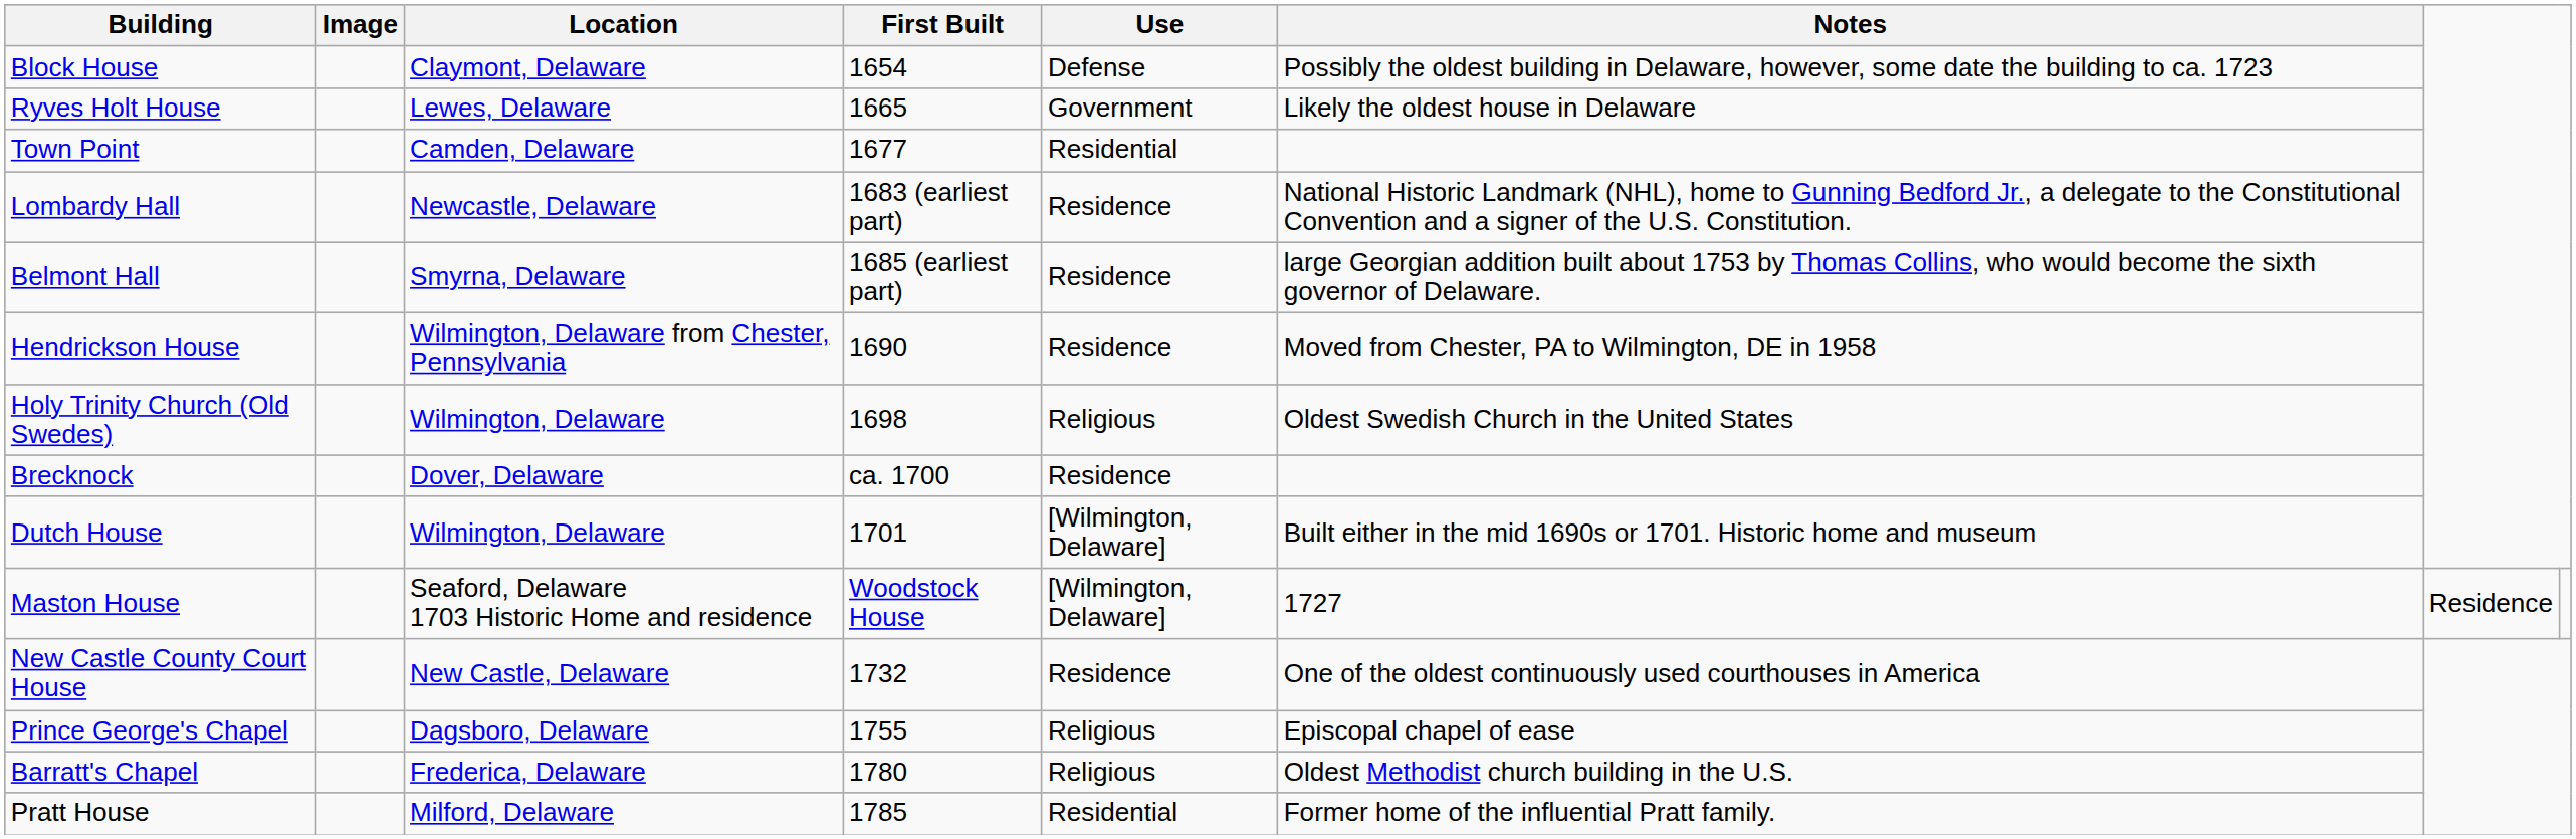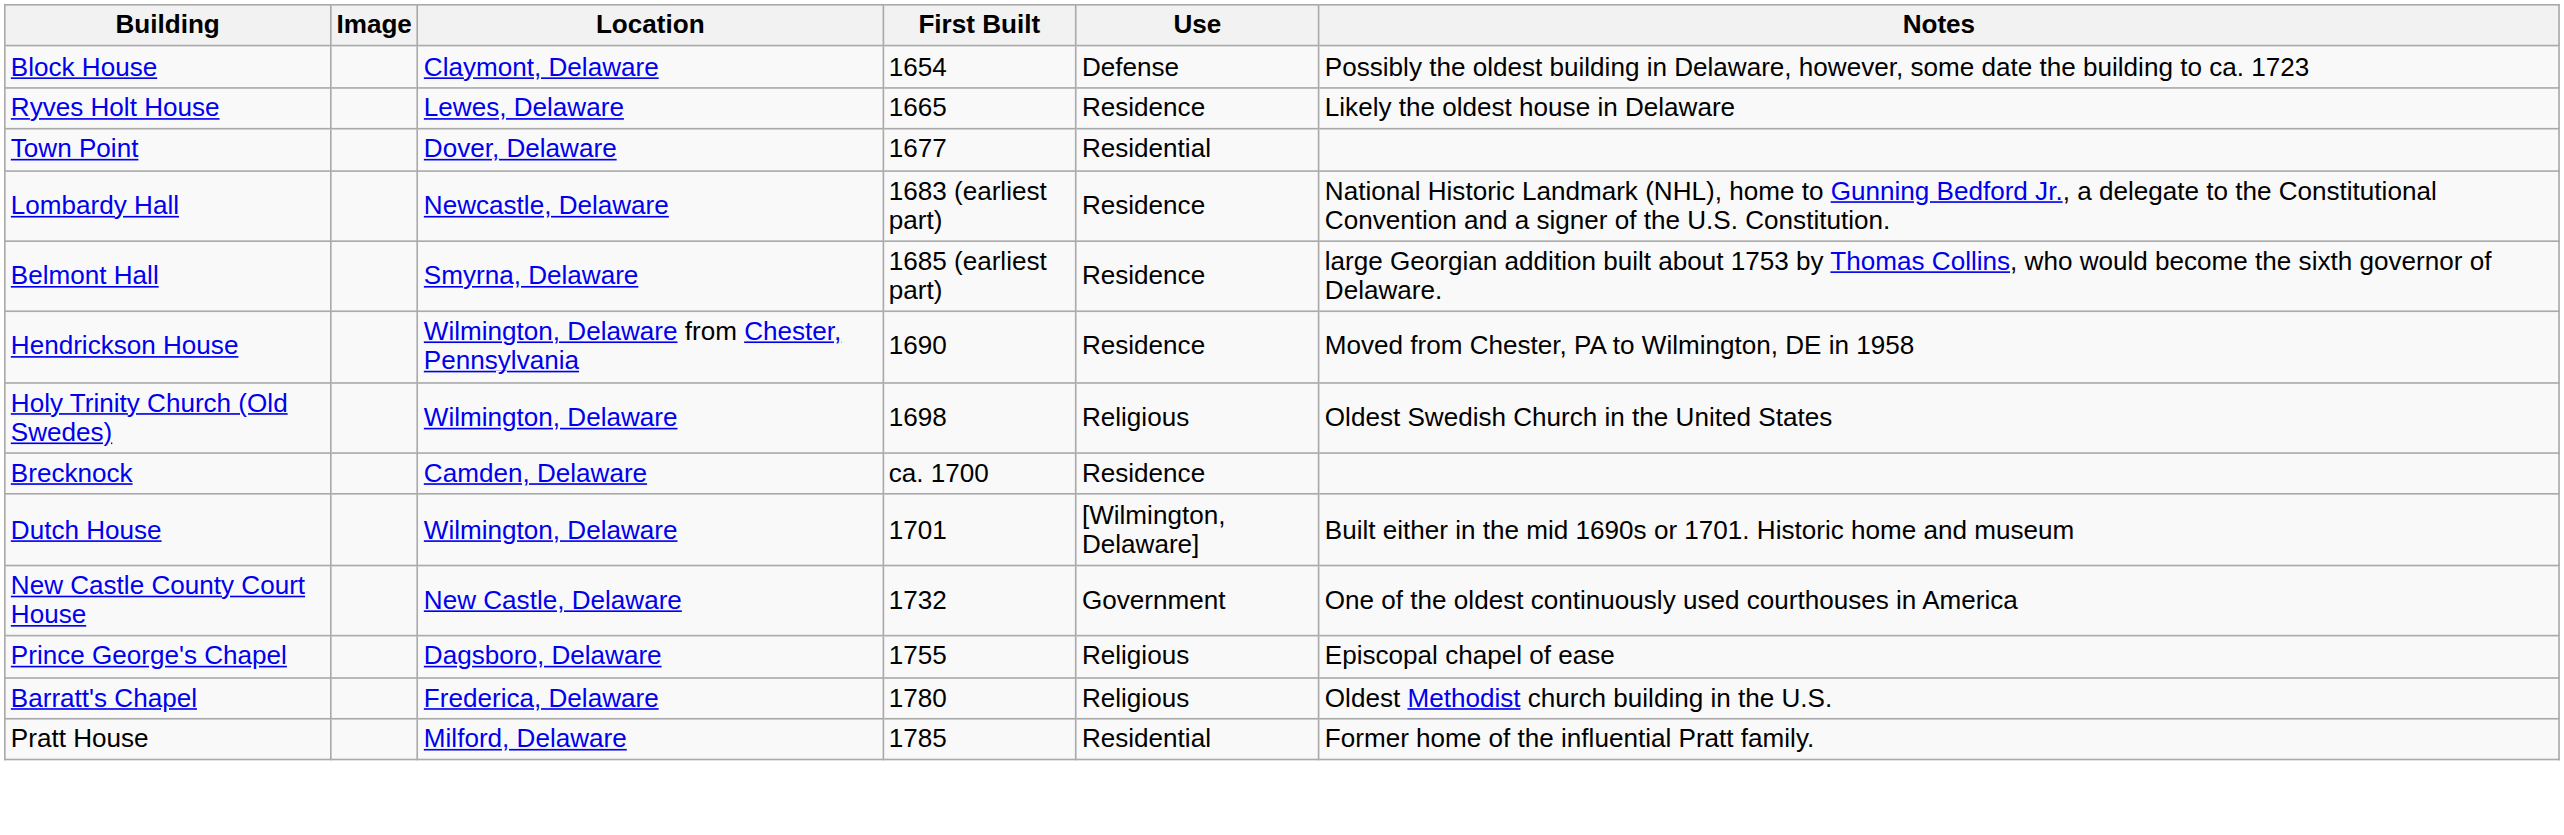 <table class="wikitable sortable">
 <tr>
 <th>Building</th>
 <th>Image</th>
 <th>Location</th>
 <th>First Built</th>
 <th>Use</th>
 <th>Notes</th>
 </tr>
 <tr>
 <td><a href='#'>Block House</a></td>
 <td></td>
 <td><a href='#'>Claymont, Delaware</a></td>
 <td>1654</td>
 <td>Defense</td>
 <td>Possibly the oldest building in Delaware, however, some date the building to ca. 1723</td>
 </tr>
 <tr>
 <td><a href='#'>Ryves Holt House</a></td>
 <td></td>
 <td><a href='#'>Lewes, Delaware</a></td>
 <td>1665</td>
-<td>Government</td>
+<td>Residence</td>
 <td>Likely the oldest house in Delaware</td>
 </tr>
 <tr>
 <td><a href='#'>Town Point</a></td>
 <td></td>
-<td><a href='#'>Camden, Delaware</a></td>
+<td><a href='#'>Dover, Delaware</a></td>
 <td>1677</td>
 <td>Residential</td>
 <td></td>
 </tr>
 <tr>
 <td><a href='#'>Lombardy Hall</a></td>
 <td></td>
 <td><a href='#'>Newcastle, Delaware</a></td>
 <td>1683 (earliest part)</td>
 <td>Residence</td>
 <td>National Historic Landmark (NHL), home to <a href='#'>Gunning Bedford Jr.</a>, a delegate to the Constitutional Convention and a signer of the U.S. Constitution.</td>
 </tr>
 <tr>
 <td><a href='#'>Belmont Hall</a></td>
 <td></td>
 <td><a href='#'>Smyrna, Delaware</a></td>
 <td>1685 (earliest part)</td>
 <td>Residence</td>
 <td>large Georgian addition built about 1753 by <a href='#'>Thomas Collins</a>, who would become the sixth governor of Delaware.</td>
 </tr>
 <tr>
 <td><a href='#'>Hendrickson House</a></td>
 <td></td>
 <td><a href='#'>Wilmington, Delaware</a> from <a href='#'>Chester, Pennsylvania</a></td>
 <td>1690</td>
 <td>Residence</td>
 <td>Moved from Chester, PA to Wilmington, DE in 1958</td>
 </tr>
 <tr>
 <td><a href='#'>Holy Trinity Church (Old Swedes)</a></td>
 <td></td>
 <td><a href='#'>Wilmington, Delaware</a></td>
 <td>1698</td>
 <td>Religious</td>
 <td>Oldest Swedish Church in the United States</td>
 </tr>
 <tr>
 <td><a href='#'>Brecknock</a></td>
 <td></td>
-<td><a href='#'>Dover, Delaware</a></td>
+<td><a href='#'>Camden, Delaware</a></td>
 <td>ca. 1700</td>
 <td>Residence</td>
 <td></td>
 </tr>
 <tr>
 <td><a href='#'>Dutch House</a></td>
 <td></td>
 <td><a href='#'>Wilmington, Delaware</a></td>
 <td>1701</td>
 <td>[Wilmington, Delaware]</td>
 <td>Built either in the mid 1690s or 1701. Historic home and museum</td>
 </tr>
 <tr>
-<td><a href='#'>Maston House</a></td>
-<td></td>
-<td>Seaford, Delaware<br>1703 Historic Home and residence</td>
-<td><a href='#'>Woodstock House</a></td>
-<td>[Wilmington, Delaware]</td>
-<td>1727</td>
-<td>Residence</td>
-<td></td>
-</tr>
-<tr>
 <td><a href='#'>New Castle County Court House</a></td>
 <td></td>
 <td><a href='#'>New Castle, Delaware</a></td>
 <td>1732</td>
-<td>Residence</td>
+<td>Government</td>
 <td>One of the oldest continuously used courthouses in America</td>
 </tr>
 <tr>
 <td><a href='#'>Prince George's Chapel</a></td>
 <td></td>
 <td><a href='#'>Dagsboro, Delaware</a></td>
 <td>1755</td>
 <td>Religious</td>
 <td>Episcopal chapel of ease</td>
 </tr>
 <tr>
 <td><a href='#'>Barratt's Chapel</a></td>
 <td></td>
 <td><a href='#'>Frederica, Delaware</a></td>
 <td>1780</td>
 <td>Religious</td>
 <td>Oldest <a href='#'>Methodist</a> church building in the U.S.</td>
 </tr>
 <tr>
 <td>Pratt House</td>
 <td></td>
 <td><a href='#'>Milford, Delaware</a></td>
 <td>1785</td>
 <td>Residential</td>
 <td>Former home of the influential Pratt family.</td>
 </tr>
 </table>
